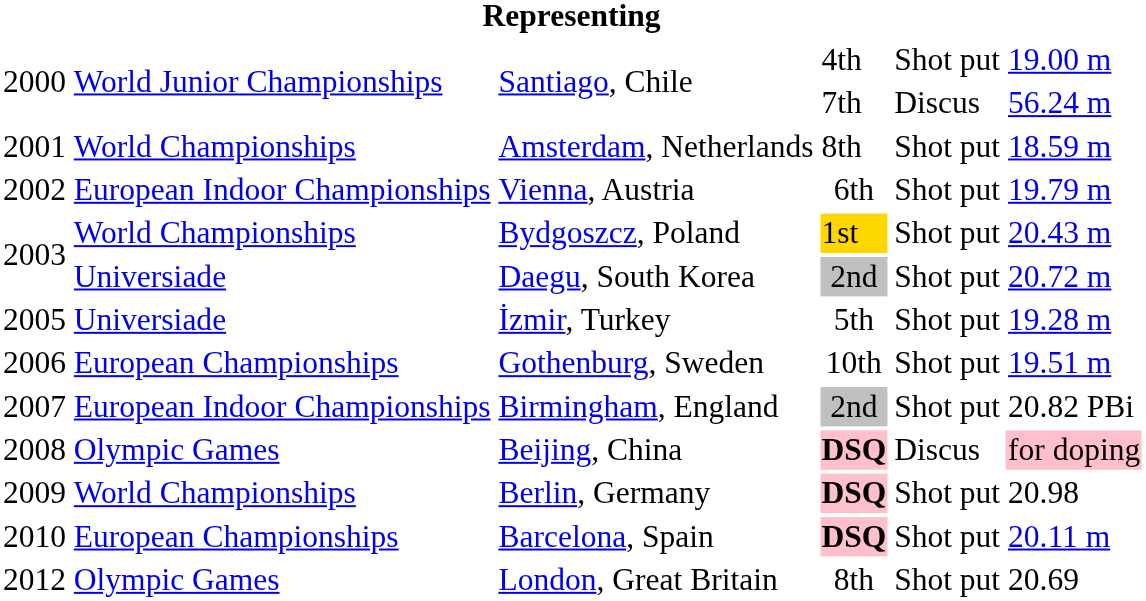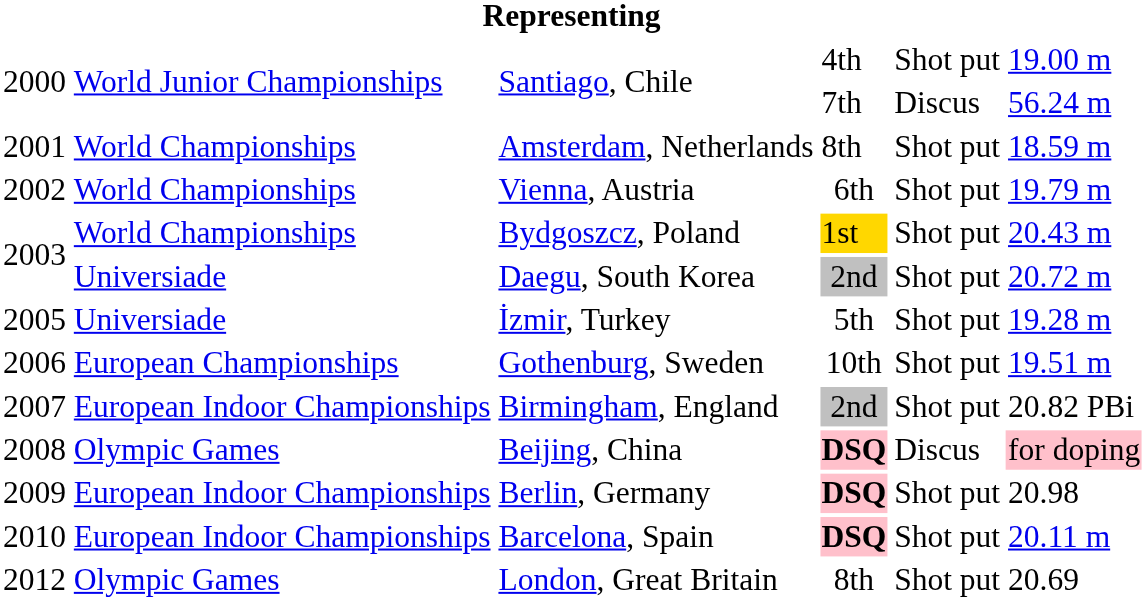 <table>
 <tr>
 <th colspan="6">Representing </th>
 </tr>
 <tr>
 <td rowspan=2>2000</td>
 <td rowspan=2><a href='#'>World Junior Championships</a></td>
 <td rowspan=2><a href='#'>Santiago</a>, Chile</td>
 <td>4th</td>
 <td>Shot put</td>
 <td><a href='#'>19.00 m</a></td>
 </tr>
 <tr>
 <td>7th</td>
 <td>Discus</td>
 <td><a href='#'>56.24 m</a></td>
 </tr>
 <tr>
 <td>2001</td>
 <td><a href='#'>World Championships</a></td>
 <td><a href='#'>Amsterdam</a>, Netherlands</td>
 <td>8th</td>
 <td>Shot put</td>
 <td><a href='#'>18.59 m</a></td>
 </tr>
 <tr>
 <td>2002</td>
-<td><a href='#'>European Indoor Championships</a></td>
+<td><a href='#'>World Championships</a></td>
 <td><a href='#'>Vienna</a>, Austria</td>
 <td align="center">6th</td>
 <td>Shot put</td>
 <td><a href='#'>19.79 m</a></td>
 </tr>
 <tr>
 <td rowspan=2>2003</td>
 <td><a href='#'>World Championships</a></td>
 <td><a href='#'>Bydgoszcz</a>, Poland</td>
 <td bgcolor=gold>1st</td>
 <td>Shot put</td>
 <td><a href='#'>20.43 m</a></td>
 </tr>
 <tr>
 <td><a href='#'>Universiade</a></td>
 <td><a href='#'>Daegu</a>, South Korea</td>
 <td bgcolor="silver" align="center">2nd</td>
 <td>Shot put</td>
 <td><a href='#'>20.72 m</a></td>
 </tr>
 <tr>
 <td>2005</td>
 <td><a href='#'>Universiade</a></td>
 <td><a href='#'>İzmir</a>, Turkey</td>
 <td align="center">5th</td>
 <td>Shot put</td>
 <td><a href='#'>19.28 m</a></td>
 </tr>
 <tr>
 <td>2006</td>
 <td><a href='#'>European Championships</a></td>
 <td><a href='#'>Gothenburg</a>, Sweden</td>
 <td align="center">10th</td>
 <td>Shot put</td>
 <td><a href='#'>19.51 m</a></td>
 </tr>
 <tr>
 <td>2007</td>
 <td><a href='#'>European Indoor Championships</a></td>
 <td><a href='#'>Birmingham</a>, England</td>
 <td bgcolor="silver" align="center">2nd</td>
 <td>Shot put</td>
 <td>20.82 PBi</td>
 </tr>
 <tr>
 <td>2008</td>
 <td><a href='#'>Olympic Games</a></td>
 <td><a href='#'>Beijing</a>, China</td>
 <td align="center" bgcolor="pink"><strong>DSQ</strong></td>
 <td>Discus</td>
 <td bgcolor="pink">for doping</td>
 </tr>
 <tr>
 <td>2009</td>
-<td><a href='#'>World Championships</a></td>
+<td><a href='#'>European Indoor Championships</a></td>
 <td><a href='#'>Berlin</a>, Germany</td>
 <td align="center" bgcolor="pink"><strong>DSQ</strong></td>
 <td>Shot put</td>
 <td>20.98</td>
 </tr>
 <tr>
 <td>2010</td>
-<td><a href='#'>European Championships</a></td>
+<td><a href='#'>European Indoor Championships</a></td>
 <td><a href='#'>Barcelona</a>, Spain</td>
 <td align="center" bgcolor="pink"><strong>DSQ</strong></td>
 <td>Shot put</td>
 <td><a href='#'>20.11 m</a></td>
 </tr>
 <tr>
 <td>2012</td>
 <td><a href='#'>Olympic Games</a></td>
 <td><a href='#'>London</a>, Great Britain</td>
 <td align="center">8th</td>
 <td>Shot put</td>
 <td>20.69</td>
 </tr>
 </table>
